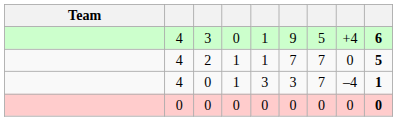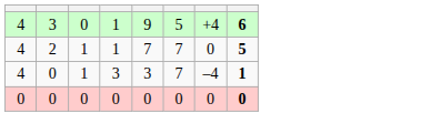 <table class="wikitable" style="text-align:center">
 <tr>
-<th width=175>Team</th>
 <th width=25></th>
 <th width=25></th>
 <th width=25></th>
 <th width=25></th>
 <th width=25></th>
 <th width=25></th>
 <th width=25></th>
 <th width=25></th>
 </tr>
 <tr bgcolor=#ccffcc>
-<td align=left></td>
 <td>4</td>
 <td>3</td>
 <td>0</td>
 <td>1</td>
 <td>9</td>
 <td>5</td>
 <td>+4</td>
 <td><strong>6</strong></td>
 </tr>
 <tr>
-<td align=left></td>
 <td>4</td>
 <td>2</td>
 <td>1</td>
 <td>1</td>
 <td>7</td>
 <td>7</td>
 <td>0</td>
 <td><strong>5</strong></td>
 </tr>
 <tr>
-<td align=left></td>
 <td>4</td>
 <td>0</td>
 <td>1</td>
 <td>3</td>
 <td>3</td>
 <td>7</td>
 <td>–4</td>
 <td><strong>1</strong></td>
 </tr>
 <tr bgcolor=#ffcccc>
-<td align=left> <em></em></td>
 <td>0</td>
 <td>0</td>
 <td>0</td>
 <td>0</td>
 <td>0</td>
 <td>0</td>
 <td>0</td>
 <td><strong>0</strong></td>
 </tr>
 </table>
